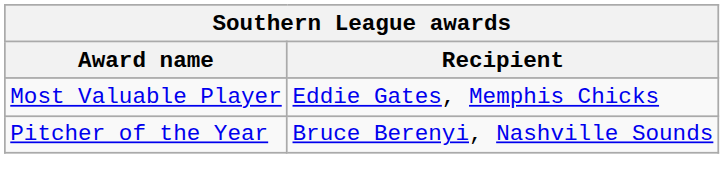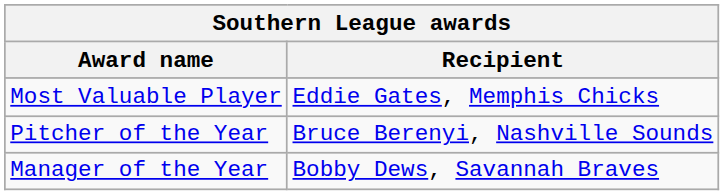 <table class="wikitable">
 <tr>
 <th colspan="2">Southern League awards</th>
 </tr>
 <tr>
 <th>Award name</th>
 <th>Recipient</th>
 </tr>
 <tr>
 <td><a href='#'>Most Valuable Player</a></td>
 <td><a href='#'>Eddie Gates</a>, <a href='#'>Memphis Chicks</a></td>
 </tr>
 <tr>
 <td><a href='#'>Pitcher of the Year</a></td>
 <td><a href='#'>Bruce Berenyi</a>, <a href='#'>Nashville Sounds</a></td>
 </tr>
+<tr>
+<td><a href='#'>Manager of the Year</a></td>
+<td><a href='#'>Bobby Dews</a>, <a href='#'>Savannah Braves</a></td>
+</tr>
 </table>
